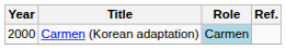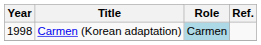 <table class="wikitable sortable">
 <tr>
 <th>Year</th>
 <th>Title</th>
 <th>Role</th>
 <th>Ref.</th>
 </tr>
 <tr>
-<td>2000</td>
+<td>1998</td>
 <td><a href='#'>Carmen</a> (Korean adaptation)</td>
 <td style="background: lightblue;">Carmen</td>
 <td></td>
 </tr>
 <tr>
 </tr>
 </table>
